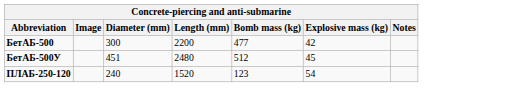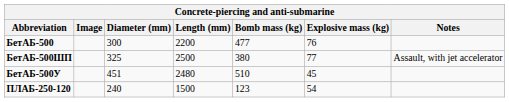 <table class="wikitable">
 <tr>
 <th colspan="7">Concrete-piercing and anti-submarine</th>
 </tr>
 <tr>
 <th>Abbreviation</th>
 <th>Image</th>
 <th><strong>Diameter (mm)</strong></th>
 <th><strong>Length (mm)</strong></th>
 <th><strong>Bomb mass (kg)</strong></th>
 <th><strong>Explosive mass (kg)</strong></th>
 <th><strong>Notes</strong></th>
 </tr>
 <tr>
 <td><strong>БетАБ-500</strong></td>
 <td></td>
 <td>300</td>
 <td>2200</td>
 <td>477</td>
-<td>42</td>
+<td>76</td>
 <td></td>
+</tr>
+<tr>
+<td><strong>БетАБ-500ШП</strong></td>
+<td></td>
+<td>325</td>
+<td>2500</td>
+<td>380</td>
+<td>77</td>
+<td> Assault, with jet accelerator</td>
 </tr>
 <tr>
 <td><strong>БетАБ-500У</strong></td>
 <td></td>
 <td>451</td>
 <td>2480</td>
-<td>512</td>
+<td>510</td>
 <td>45</td>
 <td></td>
 </tr>
 <tr>
 <td><strong>ПЛАБ-250-120</strong></td>
 <td></td>
 <td>240</td>
-<td>1520</td>
+<td>1500</td>
 <td>123</td>
 <td>54</td>
 <td></td>
 </tr>
 </table>
